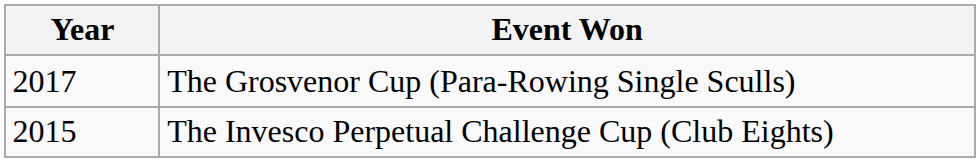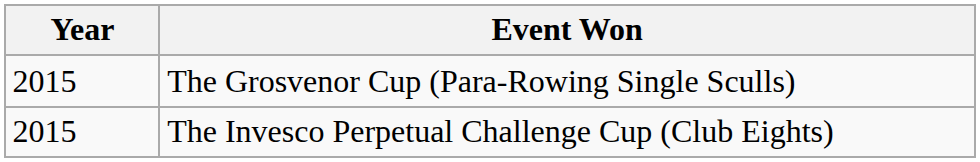 <table class="wikitable">
 <tr>
 <th width=70>Year</th>
 <th width=400>Event Won</th>
 </tr>
 <tr>
-<td>2017</td>
+<td>2015</td>
 <td>The Grosvenor Cup (Para-Rowing Single Sculls)</td>
 </tr>
 <tr>
 </tr>
 <tr>
 <td>2015</td>
 <td>The Invesco Perpetual Challenge Cup (Club Eights)</td>
 </tr>
 </table>
